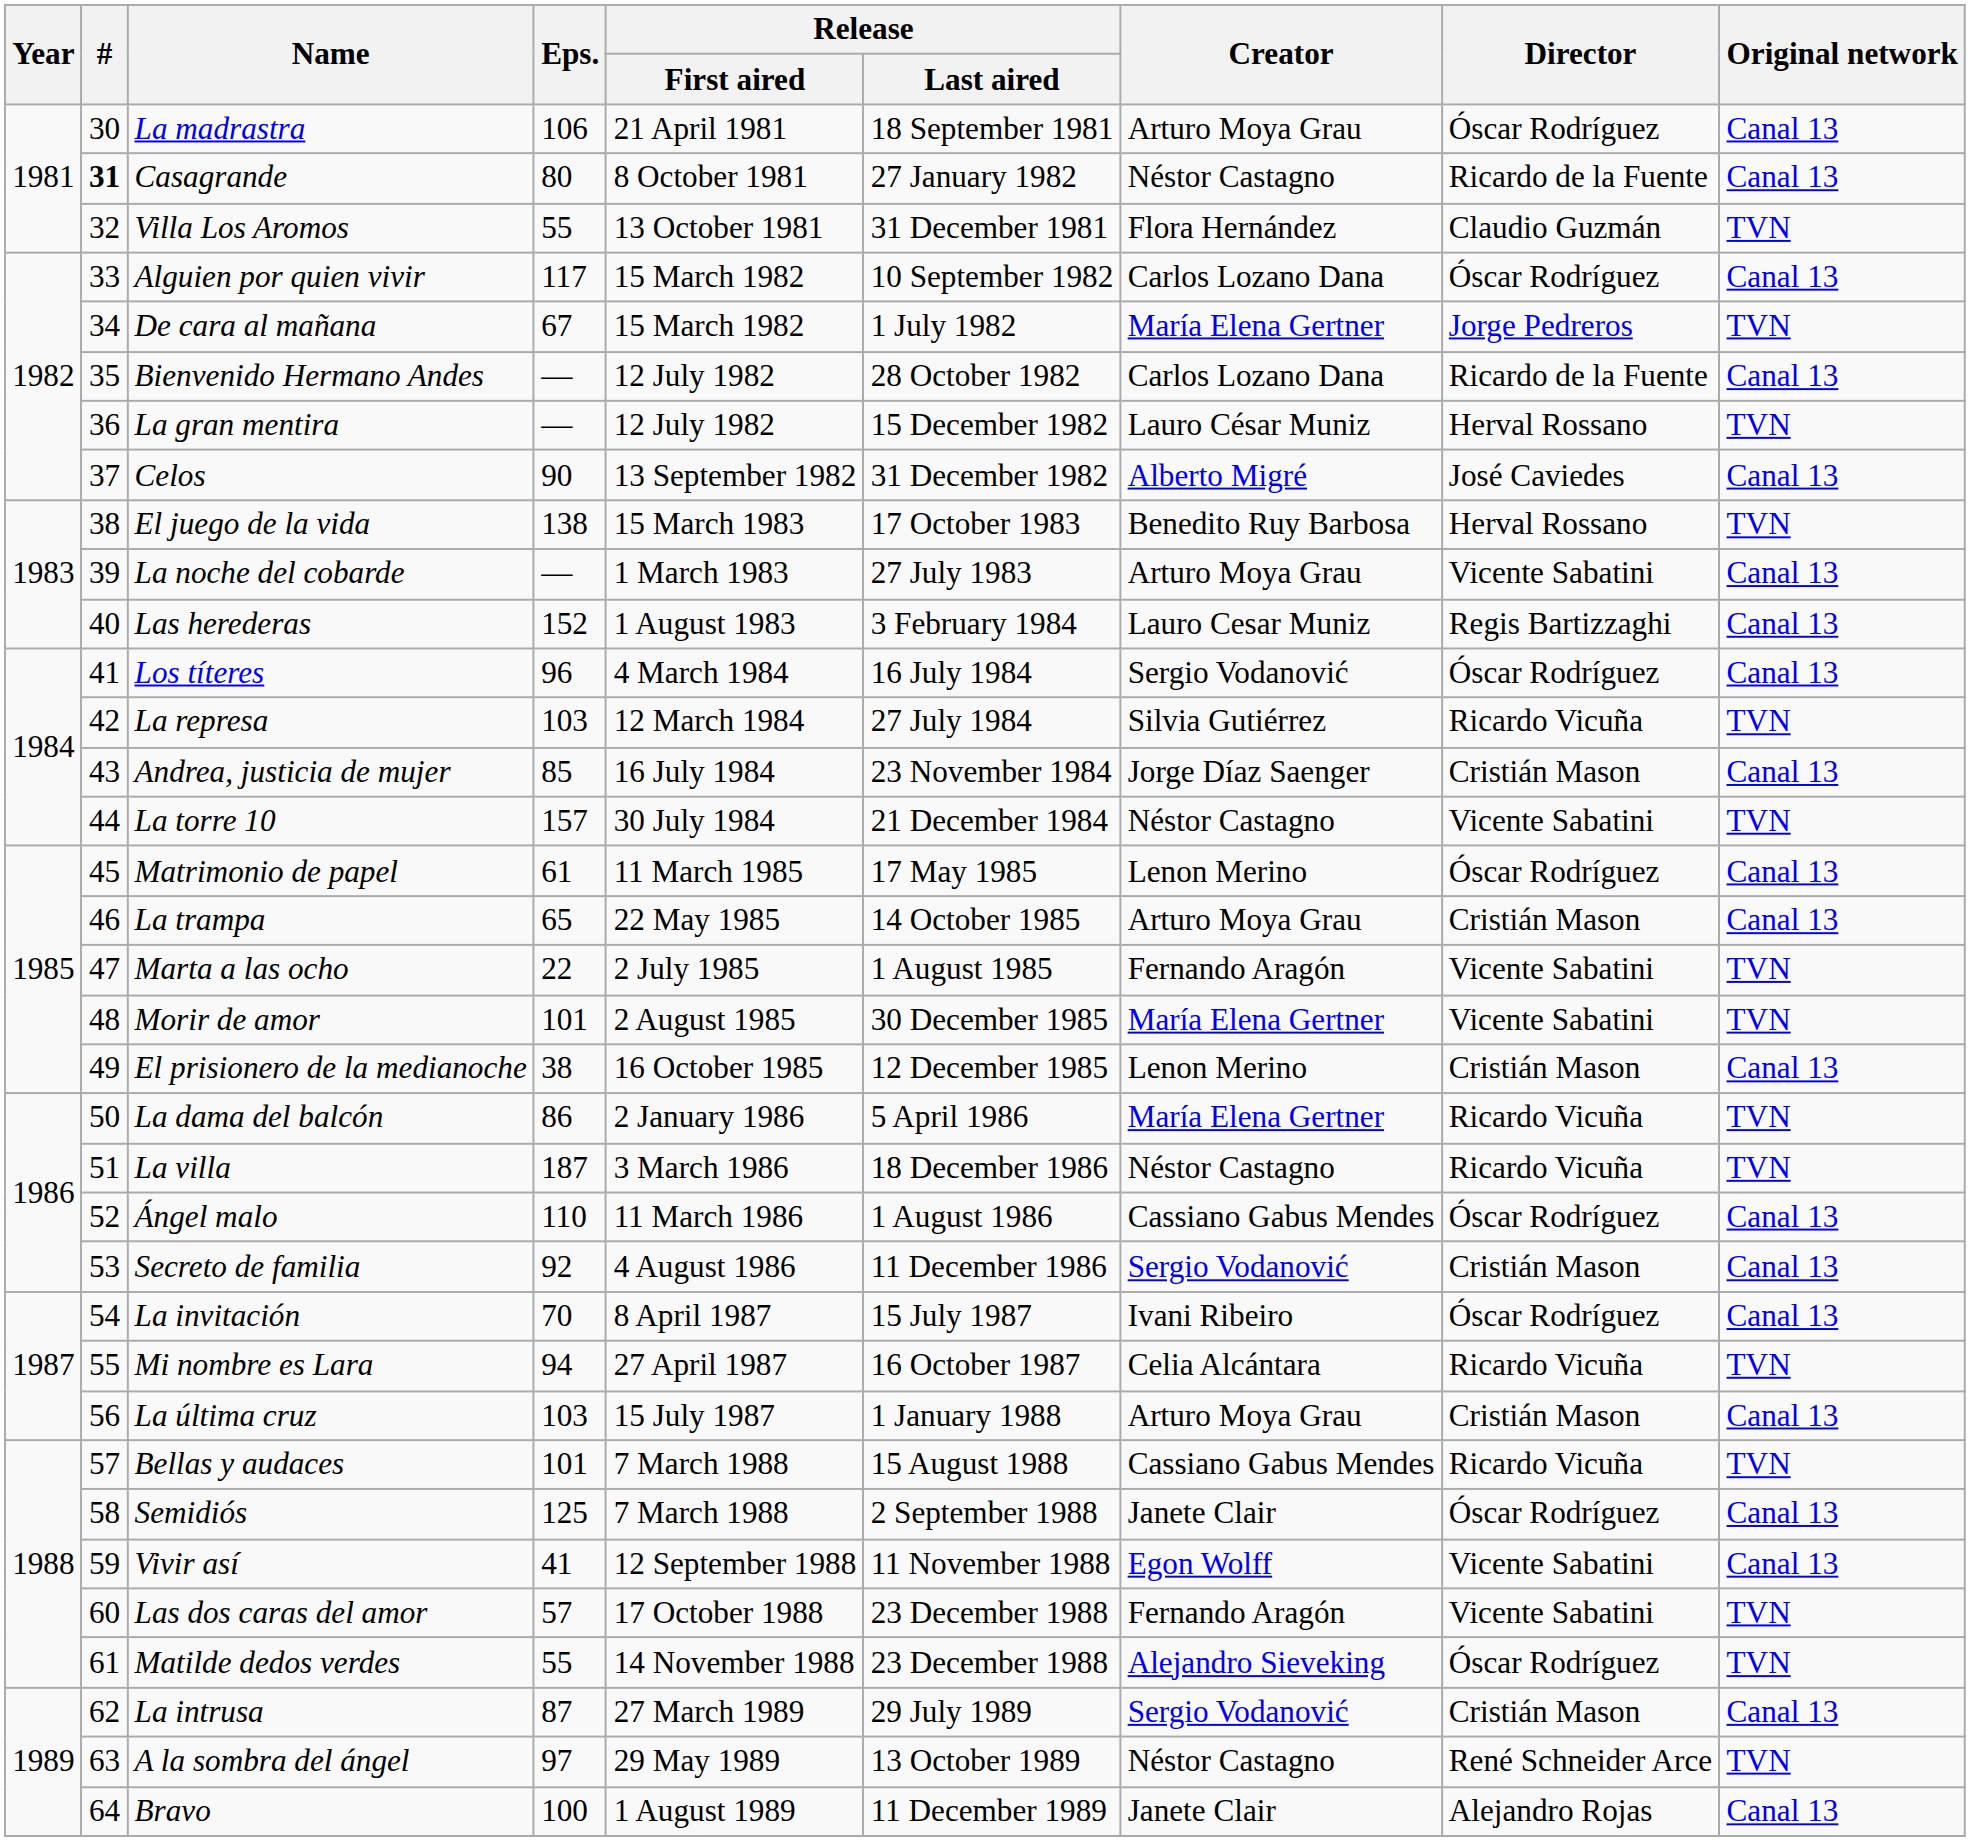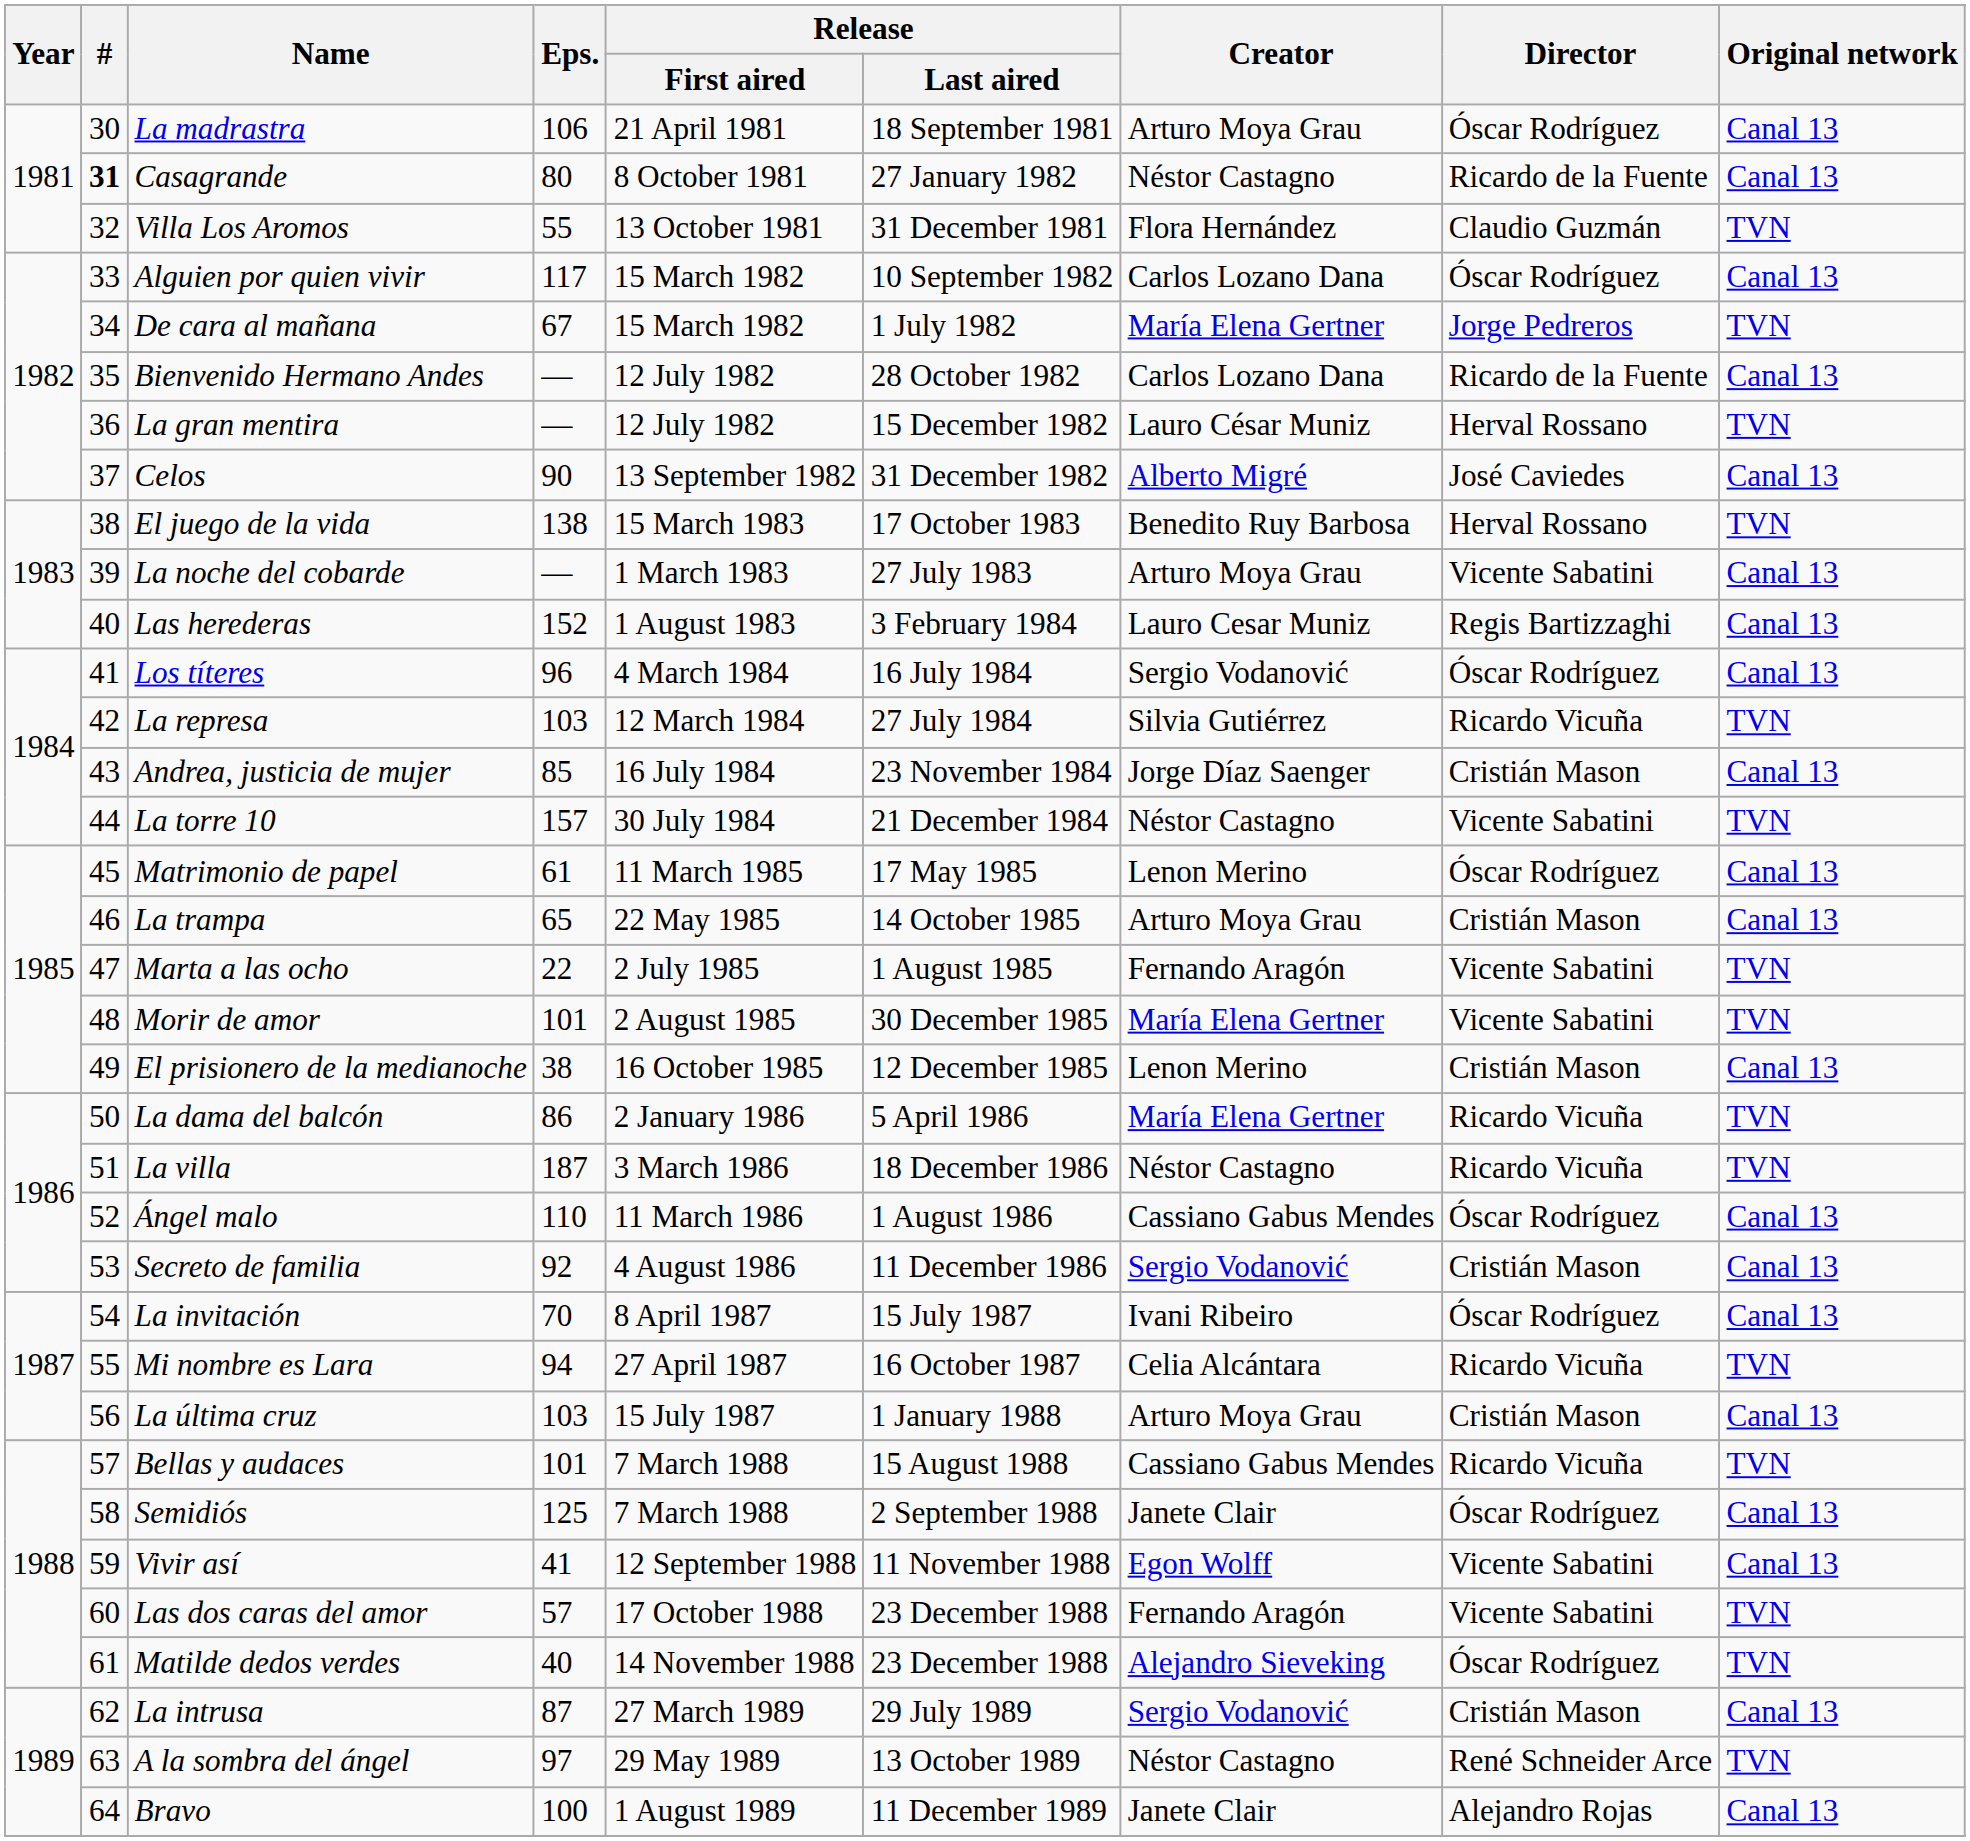 <table class="wikitable">
 <tr>
 <th rowspan="2">Year</th>
 <th rowspan="2">#</th>
 <th rowspan="2">Name</th>
 <th rowspan="2">Eps.</th>
 <th colspan="2">Release</th>
 <th rowspan="2">Creator</th>
 <th rowspan="2">Director</th>
 <th rowspan="2">Original network</th>
 </tr>
 <tr>
 <th>First aired</th>
 <th>Last aired</th>
 </tr>
 <tr>
 <td rowspan="3">1981</td>
 <td>30</td>
 <td><em><a href='#'>La madrastra</a></em></td>
 <td>106</td>
 <td>21 April 1981</td>
 <td>18 September 1981</td>
 <td>Arturo Moya Grau</td>
 <td>Óscar Rodríguez</td>
 <td><a href='#'>Canal 13</a></td>
 </tr>
 <tr>
 <td><strong>31</strong></td>
 <td><em>Casagrande</em></td>
 <td>80</td>
 <td>8 October 1981</td>
 <td>27 January 1982</td>
 <td>Néstor Castagno</td>
 <td>Ricardo de la Fuente</td>
 <td><a href='#'>Canal 13</a></td>
 </tr>
 <tr>
 <td>32</td>
 <td><em>Villa Los Aromos</em></td>
 <td>55</td>
 <td>13 October 1981</td>
 <td>31 December 1981</td>
 <td>Flora Hernández</td>
 <td>Claudio Guzmán</td>
 <td><a href='#'>TVN</a></td>
 </tr>
 <tr>
 <td rowspan="5">1982</td>
 <td>33</td>
 <td><em>Alguien por quien vivir</em></td>
 <td>117</td>
 <td>15 March 1982</td>
 <td>10 September 1982</td>
 <td>Carlos Lozano Dana</td>
 <td>Óscar Rodríguez</td>
 <td><a href='#'>Canal 13</a></td>
 </tr>
 <tr>
 <td>34</td>
 <td><em>De cara al mañana</em></td>
 <td>67</td>
 <td>15 March 1982</td>
 <td>1 July 1982</td>
 <td><a href='#'>María Elena Gertner</a></td>
 <td><a href='#'>Jorge Pedreros</a></td>
 <td><a href='#'>TVN</a></td>
 </tr>
 <tr>
 <td>35</td>
 <td><em>Bienvenido Hermano Andes</em></td>
 <td>—</td>
 <td>12 July 1982</td>
 <td>28 October 1982</td>
 <td>Carlos Lozano Dana</td>
 <td>Ricardo de la Fuente</td>
 <td><a href='#'>Canal 13</a></td>
 </tr>
 <tr>
 <td>36</td>
 <td><em>La gran mentira</em></td>
 <td>—</td>
 <td>12 July 1982</td>
 <td>15 December 1982</td>
 <td>Lauro César Muniz</td>
 <td>Herval Rossano</td>
 <td><a href='#'>TVN</a></td>
 </tr>
 <tr>
 <td>37</td>
 <td><em>Celos</em></td>
 <td>90</td>
 <td>13 September 1982</td>
 <td>31 December 1982</td>
 <td><a href='#'>Alberto Migré</a></td>
 <td>José Caviedes</td>
 <td><a href='#'>Canal 13</a></td>
 </tr>
 <tr>
 <td rowspan="3">1983</td>
 <td>38</td>
 <td><em>El juego de la vida</em></td>
 <td>138</td>
 <td>15 March 1983</td>
 <td>17 October 1983</td>
 <td>Benedito Ruy Barbosa</td>
 <td>Herval Rossano</td>
 <td><a href='#'>TVN</a></td>
 </tr>
 <tr>
 <td>39</td>
 <td><em>La noche del cobarde</em></td>
 <td>—</td>
 <td>1 March 1983</td>
 <td>27 July 1983</td>
 <td>Arturo Moya Grau</td>
 <td>Vicente Sabatini</td>
 <td><a href='#'>Canal 13</a></td>
 </tr>
 <tr>
 <td>40</td>
 <td><em>Las herederas</em></td>
 <td>152</td>
 <td>1 August 1983</td>
 <td>3 February 1984</td>
 <td>Lauro Cesar Muniz</td>
 <td>Regis Bartizzaghi</td>
 <td><a href='#'>Canal 13</a></td>
 </tr>
 <tr>
 <td rowspan="4">1984</td>
 <td>41</td>
 <td><em><a href='#'>Los títeres</a></em></td>
 <td>96</td>
 <td>4 March 1984</td>
 <td>16 July 1984</td>
 <td>Sergio Vodanović</td>
 <td>Óscar Rodríguez</td>
 <td><a href='#'>Canal 13</a></td>
 </tr>
 <tr>
 <td>42</td>
 <td><em>La represa</em></td>
 <td>103</td>
 <td>12 March 1984</td>
 <td>27 July 1984</td>
 <td>Silvia Gutiérrez</td>
 <td>Ricardo Vicuña</td>
 <td><a href='#'>TVN</a></td>
 </tr>
 <tr>
 <td>43</td>
 <td><em>Andrea, justicia de mujer</em></td>
 <td>85</td>
 <td>16 July 1984</td>
 <td>23 November 1984</td>
 <td>Jorge Díaz Saenger</td>
 <td>Cristián Mason</td>
 <td><a href='#'>Canal 13</a></td>
 </tr>
 <tr>
 <td>44</td>
 <td><em>La torre 10</em></td>
 <td>157</td>
 <td>30 July 1984</td>
 <td>21 December 1984</td>
 <td>Néstor Castagno</td>
 <td>Vicente Sabatini</td>
 <td><a href='#'>TVN</a></td>
 </tr>
 <tr>
 <td rowspan="5">1985</td>
 <td>45</td>
 <td><em>Matrimonio de papel</em></td>
 <td>61</td>
 <td>11 March 1985</td>
 <td>17 May 1985</td>
 <td>Lenon Merino</td>
 <td>Óscar Rodríguez</td>
 <td><a href='#'>Canal 13</a></td>
 </tr>
 <tr>
 <td>46</td>
 <td><em>La trampa</em></td>
 <td>65</td>
 <td>22 May 1985</td>
 <td>14 October 1985</td>
 <td>Arturo Moya Grau</td>
 <td>Cristián Mason</td>
 <td><a href='#'>Canal 13</a></td>
 </tr>
 <tr>
 <td>47</td>
 <td><em>Marta a las ocho</em></td>
 <td>22</td>
 <td>2 July 1985</td>
 <td>1 August 1985</td>
 <td>Fernando Aragón</td>
 <td>Vicente Sabatini</td>
 <td><a href='#'>TVN</a></td>
 </tr>
 <tr>
 <td>48</td>
 <td><em>Morir de amor</em></td>
 <td>101</td>
 <td>2 August 1985</td>
 <td>30 December 1985</td>
 <td><a href='#'>María Elena Gertner</a></td>
 <td>Vicente Sabatini</td>
 <td><a href='#'>TVN</a></td>
 </tr>
 <tr>
 <td>49</td>
 <td><em>El prisionero de la medianoche</em></td>
 <td>38</td>
 <td>16 October 1985</td>
 <td>12 December 1985</td>
 <td>Lenon Merino</td>
 <td>Cristián Mason</td>
 <td><a href='#'>Canal 13</a></td>
 </tr>
 <tr>
 <td rowspan="4">1986</td>
 <td>50</td>
 <td><em>La dama del balcón</em></td>
 <td>86</td>
 <td>2 January 1986</td>
 <td>5 April 1986</td>
 <td><a href='#'>María Elena Gertner</a></td>
 <td>Ricardo Vicuña</td>
 <td><a href='#'>TVN</a></td>
 </tr>
 <tr>
 <td>51</td>
 <td><em>La villa</em></td>
 <td>187</td>
 <td>3 March 1986</td>
 <td>18 December 1986</td>
 <td>Néstor Castagno</td>
 <td>Ricardo Vicuña</td>
 <td><a href='#'>TVN</a></td>
 </tr>
 <tr>
 <td>52</td>
 <td><em>Ángel malo</em></td>
 <td>110</td>
 <td>11 March 1986</td>
 <td>1 August 1986</td>
 <td>Cassiano Gabus Mendes</td>
 <td>Óscar Rodríguez</td>
 <td><a href='#'>Canal 13</a></td>
 </tr>
 <tr>
 <td>53</td>
 <td><em>Secreto de familia</em></td>
 <td>92</td>
 <td>4 August 1986</td>
 <td>11 December 1986</td>
 <td><a href='#'>Sergio Vodanović</a></td>
 <td>Cristián Mason</td>
 <td><a href='#'>Canal 13</a></td>
 </tr>
 <tr>
 <td rowspan="3">1987</td>
 <td>54</td>
 <td><em>La invitación</em></td>
 <td>70</td>
 <td>8 April 1987</td>
 <td>15 July 1987</td>
 <td>Ivani Ribeiro</td>
 <td>Óscar Rodríguez</td>
 <td><a href='#'>Canal 13</a></td>
 </tr>
 <tr>
 <td>55</td>
 <td><em>Mi nombre es Lara</em></td>
 <td>94</td>
 <td>27 April 1987</td>
 <td>16 October 1987</td>
 <td>Celia Alcántara</td>
 <td>Ricardo Vicuña</td>
 <td><a href='#'>TVN</a></td>
 </tr>
 <tr>
 <td>56</td>
 <td><em>La última cruz</em></td>
 <td>103</td>
 <td>15 July 1987</td>
 <td>1 January 1988</td>
 <td>Arturo Moya Grau</td>
 <td>Cristián Mason</td>
 <td><a href='#'>Canal 13</a></td>
 </tr>
 <tr>
 <td rowspan="5">1988</td>
 <td>57</td>
 <td><em>Bellas y audaces</em></td>
 <td>101</td>
 <td>7 March 1988</td>
 <td>15 August 1988</td>
 <td>Cassiano Gabus Mendes</td>
 <td>Ricardo Vicuña</td>
 <td><a href='#'>TVN</a></td>
 </tr>
 <tr>
 <td>58</td>
 <td><em>Semidiós</em></td>
 <td>125</td>
 <td>7 March 1988</td>
 <td>2 September 1988</td>
 <td>Janete Clair</td>
 <td>Óscar Rodríguez</td>
 <td><a href='#'>Canal 13</a></td>
 </tr>
 <tr>
 <td>59</td>
 <td><em>Vivir así</em></td>
 <td>41</td>
 <td>12 September 1988</td>
 <td>11 November 1988</td>
 <td><a href='#'>Egon Wolff</a></td>
 <td>Vicente Sabatini</td>
 <td><a href='#'>Canal 13</a></td>
 </tr>
 <tr>
 <td>60</td>
 <td><em>Las dos caras del amor</em></td>
 <td>57</td>
 <td>17 October 1988</td>
 <td>23 December 1988</td>
 <td>Fernando Aragón</td>
 <td>Vicente Sabatini</td>
 <td><a href='#'>TVN</a></td>
 </tr>
 <tr>
 <td>61</td>
 <td><em>Matilde dedos verdes</em></td>
-<td>55</td>
+<td>40</td>
 <td>14 November 1988</td>
 <td>23 December 1988</td>
 <td><a href='#'>Alejandro Sieveking</a></td>
 <td>Óscar Rodríguez</td>
 <td><a href='#'>TVN</a></td>
 </tr>
 <tr>
 <td rowspan="3">1989</td>
 <td>62</td>
 <td><em>La intrusa</em></td>
 <td>87</td>
 <td>27 March 1989</td>
 <td>29 July 1989</td>
 <td><a href='#'>Sergio Vodanović</a></td>
 <td>Cristián Mason</td>
 <td><a href='#'>Canal 13</a></td>
 </tr>
 <tr>
 <td>63</td>
 <td><em>A la sombra del ángel</em></td>
 <td>97</td>
 <td>29 May 1989</td>
 <td>13 October 1989</td>
 <td>Néstor Castagno</td>
 <td>René Schneider Arce</td>
 <td><a href='#'>TVN</a></td>
 </tr>
 <tr>
 <td>64</td>
 <td><em>Bravo</em></td>
 <td>100</td>
 <td>1 August 1989</td>
 <td>11 December 1989</td>
 <td>Janete Clair</td>
 <td>Alejandro Rojas</td>
 <td><a href='#'>Canal 13</a></td>
 </tr>
 <tr>
 </tr>
 </table>
